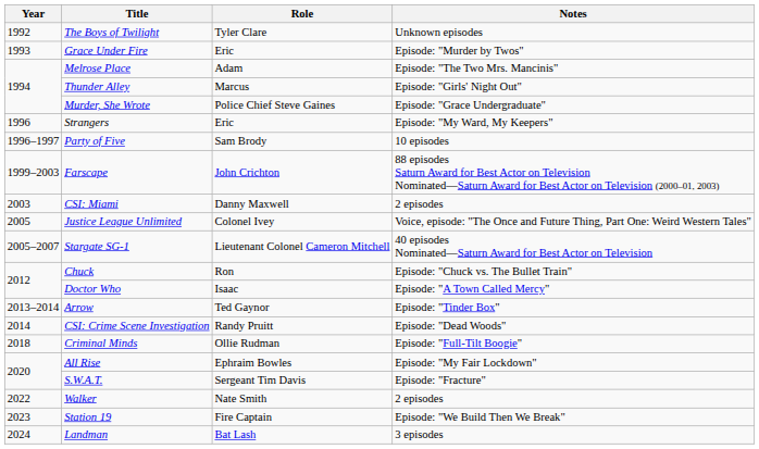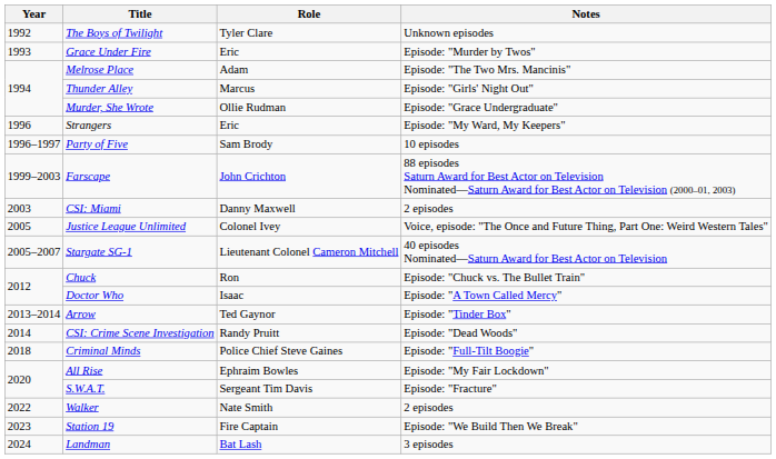 <table class="wikitable sortable">
 <tr>
 <th>Year</th>
 <th>Title</th>
 <th>Role</th>
 <th class="unsortable">Notes</th>
 </tr>
 <tr>
 <td>1992</td>
 <td><em><a href='#'>The Boys of Twilight</a></em></td>
 <td>Tyler Clare</td>
 <td>Unknown episodes</td>
 </tr>
 <tr>
 <td>1993</td>
 <td><em><a href='#'>Grace Under Fire</a></em></td>
 <td>Eric</td>
 <td>Episode: "Murder by Twos"</td>
 </tr>
 <tr>
 <td rowspan=3>1994</td>
 <td><em><a href='#'>Melrose Place</a></em></td>
 <td>Adam</td>
 <td>Episode: "The Two Mrs. Mancinis"</td>
 </tr>
 <tr>
 <td><em><a href='#'>Thunder Alley</a></em></td>
 <td>Marcus</td>
 <td>Episode: "Girls' Night Out"</td>
 </tr>
 <tr>
 <td><em><a href='#'>Murder, She Wrote</a></em></td>
-<td>Police Chief Steve Gaines</td>
+<td>Ollie Rudman</td>
 <td>Episode: "Grace Undergraduate"</td>
 </tr>
 <tr>
 <td>1996</td>
 <td><em>Strangers</em></td>
 <td>Eric</td>
 <td>Episode: "My Ward, My Keepers"</td>
 </tr>
 <tr>
 <td>1996–1997</td>
 <td><em><a href='#'>Party of Five</a></em></td>
 <td>Sam Brody</td>
 <td>10 episodes</td>
 </tr>
 <tr>
 <td>1999–2003</td>
 <td><em><a href='#'>Farscape</a></em></td>
 <td><a href='#'>John Crichton</a></td>
 <td>88 episodes<br><a href='#'>Saturn Award for Best Actor on Television</a><br>Nominated—<a href='#'>Saturn Award for Best Actor on Television</a> <small>(2000–01, 2003)</small></td>
 </tr>
 <tr>
 <td>2003</td>
 <td><em><a href='#'>CSI: Miami</a></em></td>
 <td>Danny Maxwell</td>
 <td>2 episodes</td>
 </tr>
 <tr>
 <td>2005</td>
 <td><em><a href='#'>Justice League Unlimited</a></em></td>
 <td>Colonel Ivey</td>
 <td>Voice, episode: "The Once and Future Thing, Part One: Weird Western Tales"</td>
 </tr>
 <tr>
 <td>2005–2007</td>
 <td><em><a href='#'>Stargate SG-1</a></em></td>
 <td>Lieutenant Colonel <a href='#'>Cameron Mitchell</a></td>
 <td>40 episodes<br>Nominated—<a href='#'>Saturn Award for Best Actor on Television</a></td>
 </tr>
 <tr>
 <td rowspan=2>2012</td>
 <td><em><a href='#'>Chuck</a></em></td>
 <td>Ron</td>
 <td>Episode: "Chuck vs. The Bullet Train"</td>
 </tr>
 <tr>
 <td><em><a href='#'>Doctor Who</a></em></td>
 <td>Isaac</td>
 <td>Episode: "<a href='#'>A Town Called Mercy</a>"</td>
 </tr>
 <tr>
 <td>2013–2014</td>
 <td><em><a href='#'>Arrow</a></em></td>
 <td>Ted Gaynor</td>
 <td>Episode: "<a href='#'>Tinder Box</a>"</td>
 </tr>
 <tr>
 <td>2014</td>
 <td><em><a href='#'>CSI: Crime Scene Investigation</a></em></td>
 <td>Randy Pruitt</td>
 <td>Episode: "Dead Woods"</td>
 </tr>
 <tr>
 <td>2018</td>
 <td><em><a href='#'>Criminal Minds</a></em></td>
-<td>Ollie Rudman</td>
+<td>Police Chief Steve Gaines</td>
 <td>Episode: "<a href='#'>Full-Tilt Boogie</a>"</td>
 </tr>
 <tr>
 <td rowspan=2>2020</td>
 <td><em><a href='#'>All Rise</a></em></td>
 <td>Ephraim Bowles</td>
 <td>Episode: "My Fair Lockdown"</td>
 </tr>
 <tr>
 <td><em><a href='#'>S.W.A.T.</a></em></td>
 <td>Sergeant Tim Davis</td>
 <td>Episode: "Fracture"</td>
 </tr>
 <tr>
 <td>2022</td>
 <td><em><a href='#'>Walker</a></em></td>
 <td>Nate Smith</td>
 <td>2 episodes</td>
 </tr>
 <tr>
 <td>2023</td>
 <td><em><a href='#'>Station 19</a></em></td>
 <td>Fire Captain</td>
 <td>Episode: "We Build Then We Break"</td>
 </tr>
 <tr>
 <td>2024</td>
 <td><em><a href='#'>Landman</a></em></td>
 <td><a href='#'>Bat Lash</a></td>
 <td>3 episodes</td>
 </tr>
 </table>
